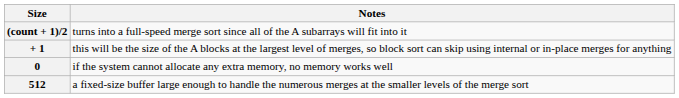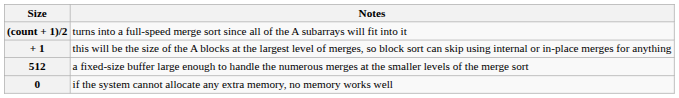 <table class="wikitable">
 <tr>
 <th>Size</th>
 <th>Notes</th>
 </tr>
 <tr>
 <th>(count + 1)/2</th>
 <td>turns into a full-speed merge sort since all of the A subarrays will fit into it</td>
 </tr>
 <tr>
 <th> + 1</th>
 <td>this will be the size of the A blocks at the largest level of merges, so block sort can skip using internal or in-place merges for anything</td>
 </tr>
 <tr>
+<th>512</th>
+<td>a fixed-size buffer large enough to handle the numerous merges at the smaller levels of the merge sort</td>
+</tr>
+<tr>
 <th>0</th>
 <td>if the system cannot allocate any extra memory, no memory works well</td>
 </tr>
-<tr>
-<th>512</th>
-<td>a fixed-size buffer large enough to handle the numerous merges at the smaller levels of the merge sort</td>
-</tr>
 </table>
